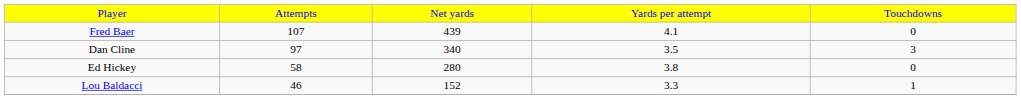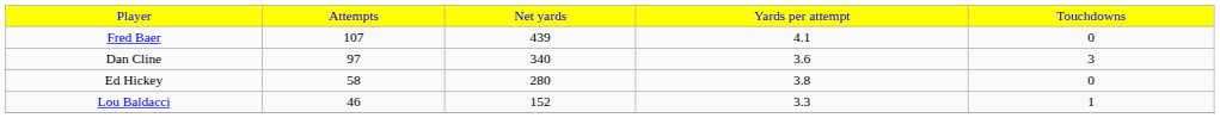 <table class="wikitable" width="90%">
 <tr align="center" style="background:yellow;color:blue;">
 <td>Player</td>
 <td>Attempts</td>
 <td>Net yards</td>
 <td>Yards per attempt</td>
 <td>Touchdowns</td>
 </tr>
 <tr align="center" bgcolor="">
 <td><a href='#'>Fred Baer</a></td>
 <td>107</td>
 <td>439</td>
 <td>4.1</td>
 <td>0</td>
 </tr>
 <tr align="center" bgcolor="">
 <td>Dan Cline</td>
 <td>97</td>
 <td>340</td>
-<td>3.5</td>
+<td>3.6</td>
 <td>3</td>
 </tr>
 <tr align="center" bgcolor="">
 <td>Ed Hickey</td>
 <td>58</td>
 <td>280</td>
 <td>3.8</td>
 <td>0</td>
 </tr>
 <tr align="center" bgcolor="">
 <td><a href='#'>Lou Baldacci</a></td>
 <td>46</td>
 <td>152</td>
 <td>3.3</td>
 <td>1</td>
 </tr>
 <tr>
 </tr>
 </table>
